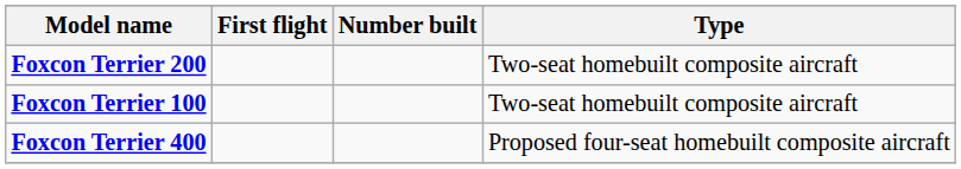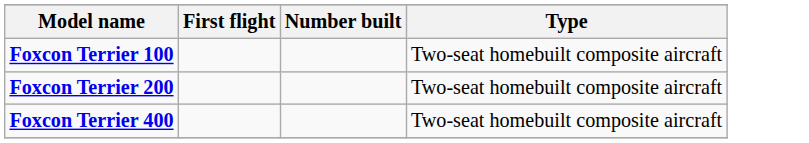 <table class="wikitable" align=center style="font-size:90%;">
 <tr>
 </tr>
 <tr style="background:#efefef;">
 <th>Model name</th>
 <th>First flight</th>
 <th>Number built</th>
 <th>Type</th>
 </tr>
 <tr>
-<td align=left><strong><a href='#'>Foxcon Terrier 200</a></strong></td>
+<td align=left><strong><a href='#'>Foxcon Terrier 100</a></strong></td>
 <td align=center></td>
 <td align=center></td>
 <td align=left>Two-seat homebuilt composite aircraft</td>
 </tr>
 <tr>
-<td align=left><strong><a href='#'>Foxcon Terrier 100</a></strong></td>
+<td align=left><strong><a href='#'>Foxcon Terrier 200</a></strong></td>
 <td align=center></td>
 <td align=center></td>
 <td align=left>Two-seat homebuilt composite aircraft</td>
 </tr>
 <tr>
 <td align=left><strong><a href='#'>Foxcon Terrier 400</a></strong></td>
 <td align=center></td>
 <td align=center></td>
-<td align=left>Proposed four-seat homebuilt composite aircraft</td>
+<td align=left>Two-seat homebuilt composite aircraft</td>
 </tr>
 <tr>
 </tr>
 </table>
